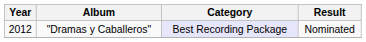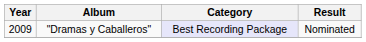 <table class="wikitable" border="1" style="width:550px;">
 <tr>
 <th align="left" valign="top">Year</th>
 <th align="left" valign="top">Album</th>
 <th align="left" valign="top">Category</th>
 <th align="left" valign="top">Result</th>
 </tr>
 <tr>
-<td align="center" valign="top">2012</td>
+<td align="center" valign="top">2009</td>
 <td align="center" valign="top">"Dramas y Caballeros"</td>
 <td align="center" valign="top" style="background: lavender;">Best Recording Package</td>
 <td align="center" valign="top">Nominated</td>
 </tr>
 <tr>
 </tr>
 <tr>
 </tr>
 </table>
